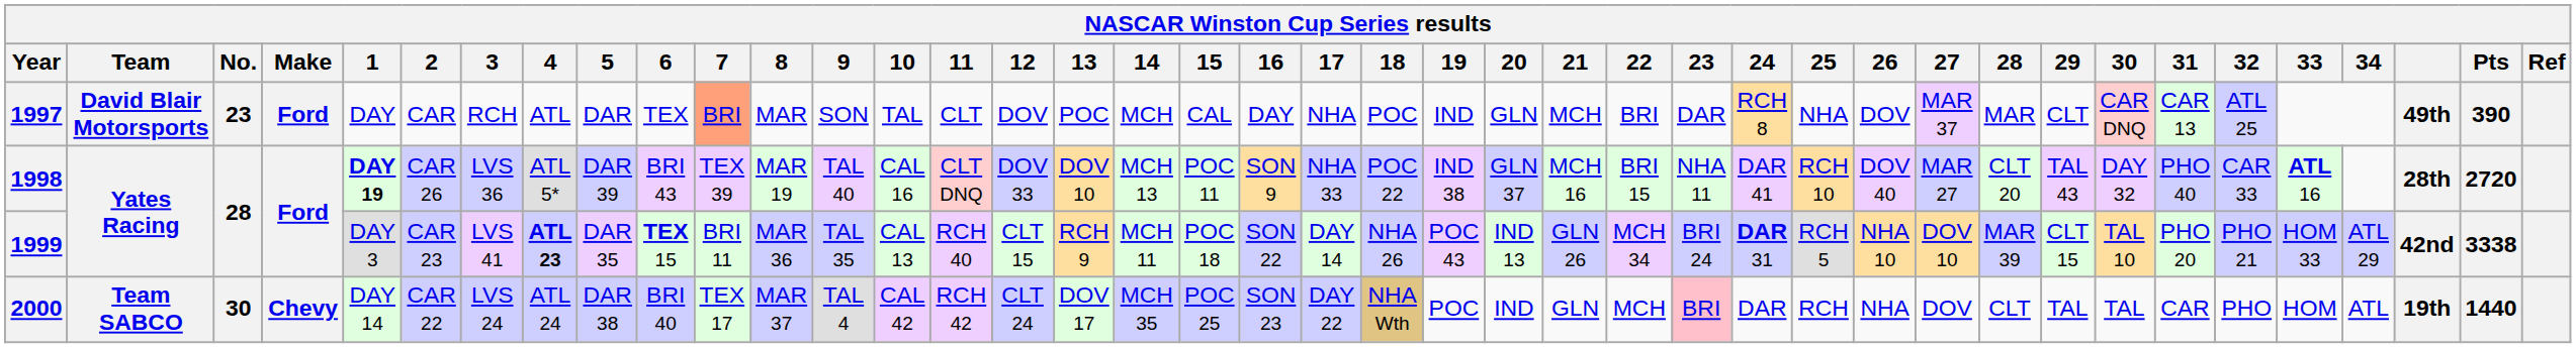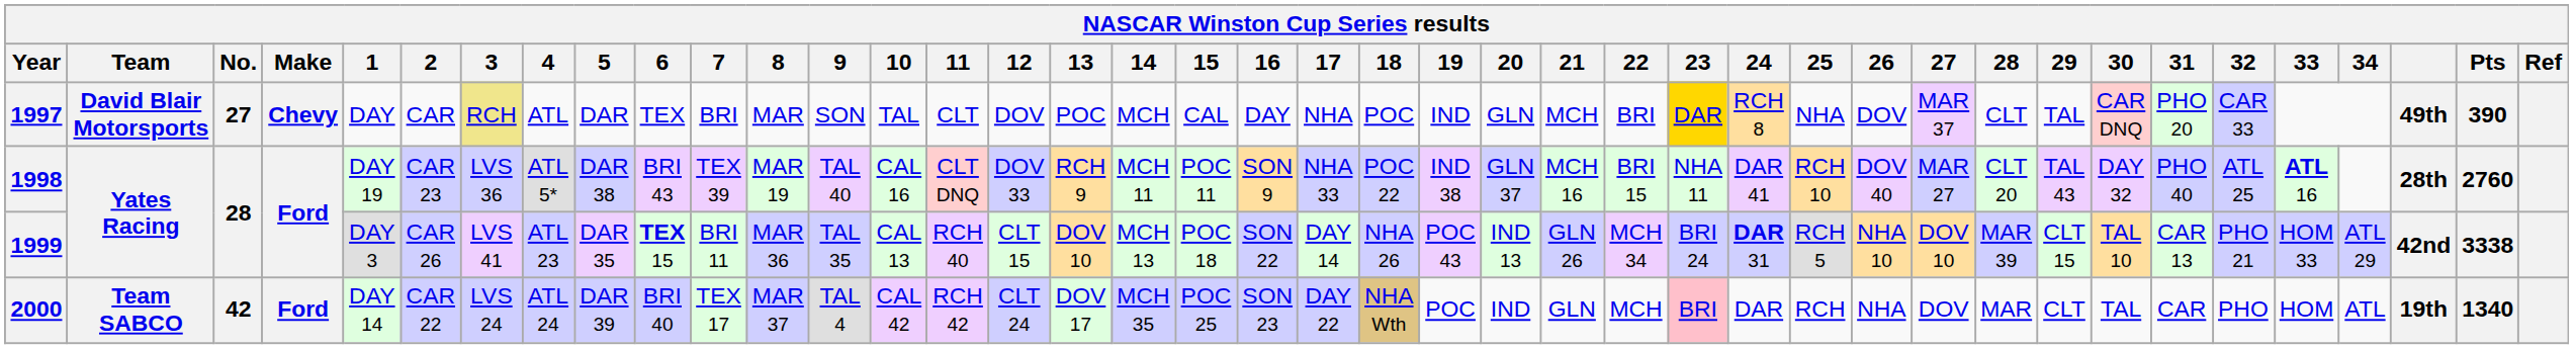 <table class="wikitable" style="text-align:center; font-size:75%">
 <tr>
 <th colspan=45><a href='#'>NASCAR Winston Cup Series</a> results</th>
 </tr>
 <tr>
 <th>Year</th>
 <th>Team</th>
 <th>No.</th>
 <th>Make</th>
 <th>1</th>
 <th>2</th>
 <th>3</th>
 <th>4</th>
 <th>5</th>
 <th>6</th>
 <th>7</th>
 <th>8</th>
 <th>9</th>
 <th>10</th>
 <th>11</th>
 <th>12</th>
 <th>13</th>
 <th>14</th>
 <th>15</th>
 <th>16</th>
 <th>17</th>
 <th>18</th>
 <th>19</th>
 <th>20</th>
 <th>21</th>
 <th>22</th>
 <th>23</th>
 <th>24</th>
 <th>25</th>
 <th>26</th>
 <th>27</th>
 <th>28</th>
 <th>29</th>
 <th>30</th>
 <th>31</th>
 <th>32</th>
 <th>33</th>
 <th>34</th>
 <th></th>
 <th>Pts</th>
 <th>Ref</th>
 </tr>
 <tr>
 <th><a href='#'>1997</a></th>
 <th><a href='#'>David Blair Motorsports</a></th>
-<th>23</th>
-<th><a href='#'>Ford</a></th>
+<th>27</th>
+<th><a href='#'>Chevy</a></th>
 <td><a href='#'>DAY</a></td>
 <td><a href='#'>CAR</a></td>
-<td><a href='#'>RCH</a></td>
+<td style="background: khaki;"><a href='#'>RCH</a></td>
 <td><a href='#'>ATL</a></td>
 <td><a href='#'>DAR</a></td>
 <td><a href='#'>TEX</a></td>
-<td style="background: lightsalmon;"><a href='#'>BRI</a></td>
+<td><a href='#'>BRI</a></td>
 <td><a href='#'>MAR</a></td>
 <td><a href='#'>SON</a></td>
 <td><a href='#'>TAL</a></td>
 <td><a href='#'>CLT</a></td>
 <td><a href='#'>DOV</a></td>
 <td><a href='#'>POC</a></td>
 <td><a href='#'>MCH</a></td>
 <td><a href='#'>CAL</a></td>
 <td><a href='#'>DAY</a></td>
 <td><a href='#'>NHA</a></td>
 <td><a href='#'>POC</a></td>
 <td><a href='#'>IND</a></td>
 <td><a href='#'>GLN</a></td>
 <td><a href='#'>MCH</a></td>
 <td><a href='#'>BRI</a></td>
-<td><a href='#'>DAR</a></td>
+<td style="background: gold;"><a href='#'>DAR</a></td>
 <td style="background:#FFDF9F;"><a href='#'>RCH</a><br><small>8</small></td>
 <td><a href='#'>NHA</a></td>
 <td><a href='#'>DOV</a></td>
 <td style="background:#EFCFFF;"><a href='#'>MAR</a><br><small>37</small></td>
-<td><a href='#'>MAR</a></td>
 <td><a href='#'>CLT</a></td>
+<td><a href='#'>TAL</a></td>
 <td style="background:#FFCFCF;"><a href='#'>CAR</a><br><small>DNQ</small></td>
-<td style="background:#DFFFDF;"><a href='#'>CAR</a><br><small>13</small></td>
-<td style="background:#CFCFFF;"><a href='#'>ATL</a><br><small>25</small></td>
+<td style="background:#DFFFDF;"><a href='#'>PHO</a><br><small>20</small></td>
+<td style="background:#CFCFFF;"><a href='#'>CAR</a><br><small>33</small></td>
 <td colspan=2></td>
 <th>49th</th>
 <th>390</th>
 <th></th>
 </tr>
 <tr>
 <th><a href='#'>1998</a></th>
 <th rowspan=2><a href='#'>Yates Racing</a></th>
 <th rowspan=2>28</th>
 <th rowspan=2><a href='#'>Ford</a></th>
-<td style="background:#DFFFDF;"><strong><a href='#'>DAY</a><br><small>19</small></strong></td>
-<td style="background:#CFCFFF;"><a href='#'>CAR</a><br><small>26</small></td>
+<td style="background:#DFFFDF;"><a href='#'>DAY</a><br><small>19</small></td>
+<td style="background:#CFCFFF;"><a href='#'>CAR</a><br><small>23</small></td>
 <td style="background:#CFCFFF;"><a href='#'>LVS</a><br><small>36</small></td>
 <td style="background:#DFDFDF;"><a href='#'>ATL</a><br><small>5*</small></td>
-<td style="background:#CFCFFF;"><a href='#'>DAR</a><br><small>39</small></td>
+<td style="background:#CFCFFF;"><a href='#'>DAR</a><br><small>38</small></td>
 <td style="background:#EFCFFF;"><a href='#'>BRI</a><br><small>43</small></td>
 <td style="background:#EFCFFF;"><a href='#'>TEX</a><br><small>39</small></td>
 <td style="background:#DFFFDF;"><a href='#'>MAR</a><br><small>19</small></td>
 <td style="background:#EFCFFF;"><a href='#'>TAL</a><br><small>40</small></td>
 <td style="background:#DFFFDF;"><a href='#'>CAL</a><br><small>16</small></td>
 <td style="background:#FFCFCF;"><a href='#'>CLT</a><br><small>DNQ</small></td>
 <td style="background:#CFCFFF;"><a href='#'>DOV</a><br><small>33</small></td>
-<td style="background:#FFDF9F;"><a href='#'>DOV</a><br><small>10</small></td>
-<td style="background:#DFFFDF;"><a href='#'>MCH</a><br><small>13</small></td>
+<td style="background:#FFDF9F;"><a href='#'>RCH</a><br><small>9</small></td>
+<td style="background:#DFFFDF;"><a href='#'>MCH</a><br><small>11</small></td>
 <td style="background:#DFFFDF;"><a href='#'>POC</a><br><small>11</small></td>
 <td style="background:#FFDF9F;"><a href='#'>SON</a><br><small>9</small></td>
 <td style="background:#CFCFFF;"><a href='#'>NHA</a><br><small>33</small></td>
 <td style="background:#CFCFFF;"><a href='#'>POC</a><br><small>22</small></td>
 <td style="background:#EFCFFF;"><a href='#'>IND</a><br><small>38</small></td>
 <td style="background:#CFCFFF;"><a href='#'>GLN</a><br><small>37</small></td>
 <td style="background:#DFFFDF;"><a href='#'>MCH</a><br><small>16</small></td>
 <td style="background:#DFFFDF;"><a href='#'>BRI</a><br><small>15</small></td>
 <td style="background:#DFFFDF;"><a href='#'>NHA</a><br><small>11</small></td>
 <td style="background:#EFCFFF;"><a href='#'>DAR</a><br><small>41</small></td>
 <td style="background:#FFDF9F;"><a href='#'>RCH</a><br><small>10</small></td>
 <td style="background:#EFCFFF;"><a href='#'>DOV</a><br><small>40</small></td>
 <td style="background:#CFCFFF;"><a href='#'>MAR</a><br><small>27</small></td>
 <td style="background:#DFFFDF;"><a href='#'>CLT</a><br><small>20</small></td>
 <td style="background:#EFCFFF;"><a href='#'>TAL</a><br><small>43</small></td>
 <td style="background:#EFCFFF;"><a href='#'>DAY</a><br><small>32</small></td>
 <td style="background:#CFCFFF;"><a href='#'>PHO</a><br><small>40</small></td>
-<td style="background:#CFCFFF;"><a href='#'>CAR</a><br><small>33</small></td>
+<td style="background:#CFCFFF;"><a href='#'>ATL</a><br><small>25</small></td>
 <td style="background:#DFFFDF;"><strong><a href='#'>ATL</a></strong><br><small>16</small></td>
 <td></td>
 <th>28th</th>
-<th>2720</th>
+<th>2760</th>
 <th></th>
 </tr>
 <tr>
 <th><a href='#'>1999</a></th>
 <td style="background:#DFDFDF;"><a href='#'>DAY</a><br><small>3</small></td>
-<td style="background:#CFCFFF;"><a href='#'>CAR</a><br><small>23</small></td>
+<td style="background:#CFCFFF;"><a href='#'>CAR</a><br><small>26</small></td>
 <td style="background:#EFCFFF;"><a href='#'>LVS</a><br><small>41</small></td>
-<td style="background:#CFCFFF;"><strong><a href='#'>ATL</a><br><small>23</small></strong></td>
+<td style="background:#CFCFFF;"><a href='#'>ATL</a><br><small>23</small></td>
 <td style="background:#EFCFFF;"><a href='#'>DAR</a><br><small>35</small></td>
 <td style="background:#DFFFDF;"><strong><a href='#'>TEX</a></strong><br><small>15</small></td>
 <td style="background:#DFFFDF;"><a href='#'>BRI</a><br><small>11</small></td>
 <td style="background:#CFCFFF;"><a href='#'>MAR</a><br><small>36</small></td>
 <td style="background:#CFCFFF;"><a href='#'>TAL</a><br><small>35</small></td>
 <td style="background:#DFFFDF;"><a href='#'>CAL</a><br><small>13</small></td>
 <td style="background:#EFCFFF;"><a href='#'>RCH</a><br><small>40</small></td>
 <td style="background:#DFFFDF;"><a href='#'>CLT</a><br><small>15</small></td>
-<td style="background:#FFDF9F;"><a href='#'>RCH</a><br><small>9</small></td>
-<td style="background:#DFFFDF;"><a href='#'>MCH</a><br><small>11</small></td>
+<td style="background:#FFDF9F;"><a href='#'>DOV</a><br><small>10</small></td>
+<td style="background:#DFFFDF;"><a href='#'>MCH</a><br><small>13</small></td>
 <td style="background:#DFFFDF;"><a href='#'>POC</a><br><small>18</small></td>
 <td style="background:#CFCFFF;"><a href='#'>SON</a><br><small>22</small></td>
 <td style="background:#DFFFDF;"><a href='#'>DAY</a><br><small>14</small></td>
 <td style="background:#CFCFFF;"><a href='#'>NHA</a><br><small>26</small></td>
 <td style="background:#EFCFFF;"><a href='#'>POC</a><br><small>43</small></td>
 <td style="background:#DFFFDF;"><a href='#'>IND</a><br><small>13</small></td>
 <td style="background:#CFCFFF;"><a href='#'>GLN</a><br><small>26</small></td>
 <td style="background:#EFCFFF;"><a href='#'>MCH</a><br><small>34</small></td>
 <td style="background:#CFCFFF;"><a href='#'>BRI</a><br><small>24</small></td>
 <td style="background:#CFCFFF;"><strong><a href='#'>DAR</a></strong><br><small>31</small></td>
 <td style="background:#DFDFDF;"><a href='#'>RCH</a><br><small>5</small></td>
 <td style="background:#FFDF9F;"><a href='#'>NHA</a><br><small>10</small></td>
 <td style="background:#FFDF9F;"><a href='#'>DOV</a><br><small>10</small></td>
 <td style="background:#CFCFFF;"><a href='#'>MAR</a><br><small>39</small></td>
 <td style="background:#DFFFDF;"><a href='#'>CLT</a><br><small>15</small></td>
 <td style="background:#FFDF9F;"><a href='#'>TAL</a><br><small>10</small></td>
-<td style="background:#DFFFDF;"><a href='#'>PHO</a><br><small>20</small></td>
+<td style="background:#DFFFDF;"><a href='#'>CAR</a><br><small>13</small></td>
 <td style="background:#CFCFFF;"><a href='#'>PHO</a><br><small>21</small></td>
 <td style="background:#CFCFFF;"><a href='#'>HOM</a><br><small>33</small></td>
 <td style="background:#CFCFFF;"><a href='#'>ATL</a><br><small>29</small></td>
 <th>42nd</th>
 <th>3338</th>
 <th></th>
 </tr>
 <tr>
 <th><a href='#'>2000</a></th>
 <th><a href='#'>Team SABCO</a></th>
-<th>30</th>
-<th><a href='#'>Chevy</a></th>
+<th>42</th>
+<th><a href='#'>Ford</a></th>
 <td style="background:#DFFFDF;"><a href='#'>DAY</a><br><small>14</small></td>
 <td style="background:#CFCFFF;"><a href='#'>CAR</a><br><small>22</small></td>
 <td style="background:#CFCFFF;"><a href='#'>LVS</a><br><small>24</small></td>
 <td style="background:#CFCFFF;"><a href='#'>ATL</a><br><small>24</small></td>
-<td style="background:#CFCFFF;"><a href='#'>DAR</a><br><small>38</small></td>
+<td style="background:#CFCFFF;"><a href='#'>DAR</a><br><small>39</small></td>
 <td style="background:#CFCFFF;"><a href='#'>BRI</a><br><small>40</small></td>
 <td style="background:#DFFFDF;"><a href='#'>TEX</a><br><small>17</small></td>
 <td style="background:#CFCFFF;"><a href='#'>MAR</a><br><small>37</small></td>
 <td style="background:#DFDFDF;"><a href='#'>TAL</a><br><small>4</small></td>
 <td style="background:#EFCFFF;"><a href='#'>CAL</a><br><small>42</small></td>
 <td style="background:#EFCFFF;"><a href='#'>RCH</a><br><small>42</small></td>
 <td style="background:#CFCFFF;"><a href='#'>CLT</a><br><small>24</small></td>
 <td style="background:#DFFFDF;"><a href='#'>DOV</a><br><small>17</small></td>
 <td style="background:#CFCFFF;"><a href='#'>MCH</a><br><small>35</small></td>
 <td style="background:#CFCFFF;"><a href='#'>POC</a><br><small>25</small></td>
 <td style="background:#CFCFFF;"><a href='#'>SON</a><br><small>23</small></td>
 <td style="background:#CFCFFF;"><a href='#'>DAY</a><br><small>22</small></td>
 <td style="background:#DFC484;"><a href='#'>NHA</a><br><small>Wth</small></td>
 <td><a href='#'>POC</a></td>
 <td><a href='#'>IND</a></td>
 <td><a href='#'>GLN</a></td>
 <td><a href='#'>MCH</a></td>
 <td style="background: pink;"><a href='#'>BRI</a></td>
 <td><a href='#'>DAR</a></td>
 <td><a href='#'>RCH</a></td>
 <td><a href='#'>NHA</a></td>
 <td><a href='#'>DOV</a></td>
+<td><a href='#'>MAR</a></td>
 <td><a href='#'>CLT</a></td>
-<td><a href='#'>TAL</a></td>
 <td><a href='#'>TAL</a></td>
 <td><a href='#'>CAR</a></td>
 <td><a href='#'>PHO</a></td>
 <td><a href='#'>HOM</a></td>
 <td><a href='#'>ATL</a></td>
 <th>19th</th>
-<th>1440</th>
+<th>1340</th>
 <th></th>
 </tr>
 </table>
